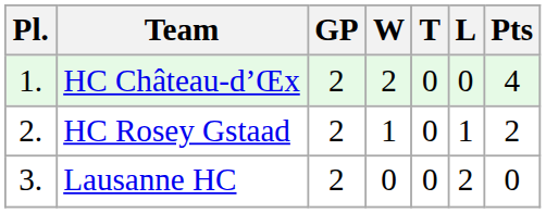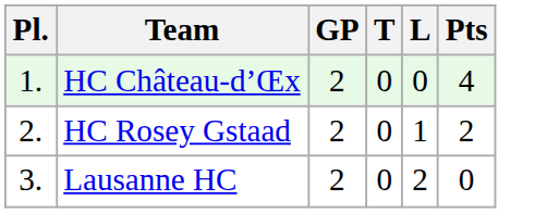 <table class="wikitable">
 <tr>
 <th>Pl.</th>
 <th>Team</th>
 <th>GP</th>
-<th>W</th>
 <th>T</th>
 <th>L</th>
 <th>Pts</th>
 </tr>
 <tr align="center " bgcolor="#e6fae6">
 <td>1.</td>
 <td align="left"><a href='#'>HC Château-d’Œx</a></td>
-<td>2</td>
 <td>2</td>
 <td>0</td>
 <td>0</td>
 <td>4</td>
 </tr>
 <tr align="center "  bgcolor="#FFFFFF">
 <td>2.</td>
 <td align="left"><a href='#'>HC Rosey Gstaad</a></td>
 <td>2</td>
-<td>1</td>
 <td>0</td>
 <td>1</td>
 <td>2</td>
 </tr>
 <tr align="center " bgcolor="#FFFFFF">
 <td>3.</td>
 <td align="left"><a href='#'>Lausanne HC</a></td>
 <td>2</td>
 <td>0</td>
-<td>0</td>
 <td>2</td>
 <td>0</td>
 </tr>
 </table>
